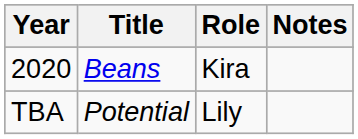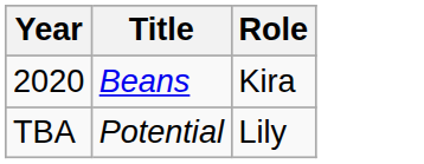 <table class="wikitable sortable">
 <tr>
 <th>Year</th>
 <th>Title</th>
 <th>Role</th>
-<th>Notes</th>
 </tr>
 <tr>
 <td>2020</td>
 <td><a href='#'><em>Beans</em></a></td>
 <td>Kira</td>
-<td></td>
 </tr>
 <tr>
 <td>TBA</td>
 <td><em>Potential</em></td>
 <td>Lily</td>
-<td></td>
 </tr>
 </table>
